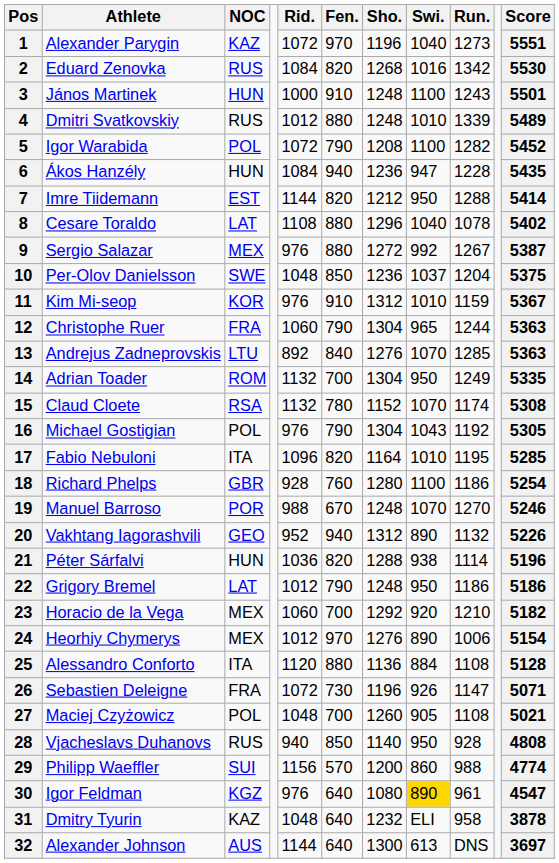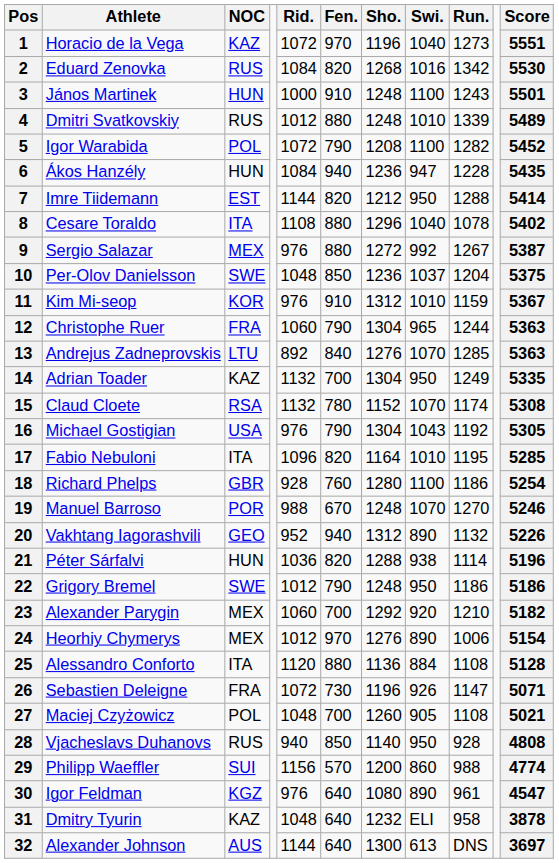 <table class="wikitable">
 <tr>
 <th bgcolor="#efefef">Pos</th>
 <th bgcolor="#efefef">Athlete</th>
 <th bgcolor="#efefef">NOC</th>
 <td rowspan="33"></td>
 <th>Rid.</th>
 <th>Fen.</th>
 <th>Sho.</th>
 <th>Swi.</th>
 <th>Run.</th>
 <td rowspan="33"></td>
 <th bgcolor="#efefef">Score</th>
 </tr>
 <tr>
 <th bgcolor="gold">1</th>
-<td><a href='#'>Alexander Parygin</a></td>
+<td><a href='#'>Horacio de la Vega</a></td>
 <td> <a href='#'>KAZ</a></td>
 <td>1072</td>
 <td>970</td>
 <td>1196</td>
 <td>1040</td>
 <td>1273</td>
 <th>5551</th>
 </tr>
 <tr>
 <th bgcolor="silver">2</th>
 <td><a href='#'>Eduard Zenovka</a></td>
 <td> <a href='#'>RUS</a></td>
 <td>1084</td>
 <td>820</td>
 <td>1268</td>
 <td>1016</td>
 <td>1342</td>
 <th>5530</th>
 </tr>
 <tr>
 <th bgcolor="CC9966">3</th>
 <td><a href='#'>János Martinek</a></td>
 <td>  <a href='#'>HUN</a></td>
 <td>1000</td>
 <td>910</td>
 <td>1248</td>
 <td>1100</td>
 <td>1243</td>
 <th>5501</th>
 </tr>
 <tr>
 <th>4</th>
 <td><a href='#'>Dmitri Svatkovskiy</a></td>
 <td> RUS</td>
 <td>1012</td>
 <td>880</td>
 <td>1248</td>
 <td>1010</td>
 <td>1339</td>
 <th>5489</th>
 </tr>
 <tr>
 <th>5</th>
 <td><a href='#'>Igor Warabida</a></td>
 <td> <a href='#'>POL</a></td>
 <td>1072</td>
 <td>790</td>
 <td>1208</td>
 <td>1100</td>
 <td>1282</td>
 <th>5452</th>
 </tr>
 <tr>
 <th>6</th>
 <td><a href='#'>Ákos Hanzély</a></td>
 <td> HUN</td>
 <td>1084</td>
 <td>940</td>
 <td>1236</td>
 <td>947</td>
 <td>1228</td>
 <th>5435</th>
 </tr>
 <tr>
 <th>7</th>
 <td><a href='#'>Imre Tiidemann</a></td>
 <td> <a href='#'>EST</a></td>
 <td>1144</td>
 <td>820</td>
 <td>1212</td>
 <td>950</td>
 <td>1288</td>
 <th>5414</th>
 </tr>
 <tr>
 <th>8</th>
 <td><a href='#'>Cesare Toraldo</a></td>
-<td> <a href='#'>LAT</a></td>
+<td> <a href='#'>ITA</a></td>
 <td>1108</td>
 <td>880</td>
 <td>1296</td>
 <td>1040</td>
 <td>1078</td>
 <th>5402</th>
 </tr>
 <tr>
 <th>9</th>
 <td><a href='#'>Sergio Salazar</a></td>
 <td> <a href='#'>MEX</a></td>
 <td>976</td>
 <td>880</td>
 <td>1272</td>
 <td>992</td>
 <td>1267</td>
 <th>5387</th>
 </tr>
 <tr>
 <th>10</th>
 <td><a href='#'>Per-Olov Danielsson</a></td>
 <td> <a href='#'>SWE</a></td>
 <td>1048</td>
 <td>850</td>
 <td>1236</td>
 <td>1037</td>
 <td>1204</td>
 <th>5375</th>
 </tr>
 <tr>
 <th>11</th>
 <td><a href='#'>Kim Mi-seop</a></td>
 <td> <a href='#'>KOR</a></td>
 <td>976</td>
 <td>910</td>
 <td>1312</td>
 <td>1010</td>
 <td>1159</td>
 <th>5367</th>
 </tr>
 <tr>
 <th>12</th>
 <td><a href='#'>Christophe Ruer</a></td>
 <td> <a href='#'>FRA</a></td>
 <td>1060</td>
 <td>790</td>
 <td>1304</td>
 <td>965</td>
 <td>1244</td>
 <th>5363</th>
 </tr>
 <tr>
 <th>13</th>
 <td><a href='#'>Andrejus Zadneprovskis</a></td>
 <td> <a href='#'>LTU</a></td>
 <td>892</td>
 <td>840</td>
 <td>1276</td>
 <td>1070</td>
 <td>1285</td>
 <th>5363</th>
 </tr>
 <tr>
 <th>14</th>
 <td><a href='#'>Adrian Toader</a></td>
-<td> <a href='#'>ROM</a></td>
+<td> KAZ</td>
 <td>1132</td>
 <td>700</td>
 <td>1304</td>
 <td>950</td>
 <td>1249</td>
 <th>5335</th>
 </tr>
 <tr>
 <th>15</th>
 <td><a href='#'>Claud Cloete</a></td>
 <td> <a href='#'>RSA</a></td>
 <td>1132</td>
 <td>780</td>
 <td>1152</td>
 <td>1070</td>
 <td>1174</td>
 <th>5308</th>
 </tr>
 <tr>
 <th>16</th>
 <td><a href='#'>Michael Gostigian</a></td>
-<td> POL</td>
+<td> <a href='#'>USA</a></td>
 <td>976</td>
 <td>790</td>
 <td>1304</td>
 <td>1043</td>
 <td>1192</td>
 <th>5305</th>
 </tr>
 <tr>
 <th>17</th>
 <td><a href='#'>Fabio Nebuloni</a></td>
 <td> ITA</td>
 <td>1096</td>
 <td>820</td>
 <td>1164</td>
 <td>1010</td>
 <td>1195</td>
 <th>5285</th>
 </tr>
 <tr>
 <th>18</th>
 <td><a href='#'>Richard Phelps</a></td>
 <td> <a href='#'>GBR</a></td>
 <td>928</td>
 <td>760</td>
 <td>1280</td>
 <td>1100</td>
 <td>1186</td>
 <th>5254</th>
 </tr>
 <tr>
 <th>19</th>
 <td><a href='#'>Manuel Barroso</a></td>
 <td> <a href='#'>POR</a></td>
 <td>988</td>
 <td>670</td>
 <td>1248</td>
 <td>1070</td>
 <td>1270</td>
 <th>5246</th>
 </tr>
 <tr>
 <th>20</th>
 <td><a href='#'>Vakhtang Iagorashvili</a></td>
 <td> <a href='#'>GEO</a></td>
 <td>952</td>
 <td>940</td>
 <td>1312</td>
 <td>890</td>
 <td>1132</td>
 <th>5226</th>
 </tr>
 <tr>
 <th>21</th>
 <td><a href='#'>Péter Sárfalvi</a></td>
 <td> HUN</td>
 <td>1036</td>
 <td>820</td>
 <td>1288</td>
 <td>938</td>
 <td>1114</td>
 <th>5196</th>
 </tr>
 <tr>
 <th>22</th>
 <td><a href='#'>Grigory Bremel</a></td>
-<td> <a href='#'>LAT</a></td>
+<td> <a href='#'>SWE</a></td>
 <td>1012</td>
 <td>790</td>
 <td>1248</td>
 <td>950</td>
 <td>1186</td>
 <th>5186</th>
 </tr>
 <tr>
 <th>23</th>
-<td><a href='#'>Horacio de la Vega</a></td>
+<td><a href='#'>Alexander Parygin</a></td>
 <td> MEX</td>
 <td>1060</td>
 <td>700</td>
 <td>1292</td>
 <td>920</td>
 <td>1210</td>
 <th>5182</th>
 </tr>
 <tr>
 <th>24</th>
 <td><a href='#'>Heorhiy Chymerys</a></td>
 <td> MEX</td>
 <td>1012</td>
 <td>970</td>
 <td>1276</td>
 <td>890</td>
 <td>1006</td>
 <th>5154</th>
 </tr>
 <tr>
 <th>25</th>
 <td><a href='#'>Alessandro Conforto</a></td>
 <td> ITA</td>
 <td>1120</td>
 <td>880</td>
 <td>1136</td>
 <td>884</td>
 <td>1108</td>
 <th>5128</th>
 </tr>
 <tr>
 <th>26</th>
 <td><a href='#'>Sebastien Deleigne</a></td>
 <td> FRA</td>
 <td>1072</td>
 <td>730</td>
 <td>1196</td>
 <td>926</td>
 <td>1147</td>
 <th>5071</th>
 </tr>
 <tr>
 <th>27</th>
 <td><a href='#'>Maciej Czyżowicz</a></td>
 <td> POL</td>
 <td>1048</td>
 <td>700</td>
 <td>1260</td>
 <td>905</td>
 <td>1108</td>
 <th>5021</th>
 </tr>
 <tr>
 <th>28</th>
 <td><a href='#'>Vjacheslavs Duhanovs</a></td>
 <td> RUS</td>
 <td>940</td>
 <td>850</td>
 <td>1140</td>
 <td>950</td>
 <td>928</td>
 <th>4808</th>
 </tr>
 <tr>
 <th>29</th>
 <td><a href='#'>Philipp Waeffler</a></td>
 <td> <a href='#'>SUI</a></td>
 <td>1156</td>
 <td>570</td>
 <td>1200</td>
 <td>860</td>
 <td>988</td>
 <th>4774</th>
 </tr>
 <tr>
 <th>30</th>
 <td><a href='#'>Igor Feldman</a></td>
 <td> <a href='#'>KGZ</a></td>
 <td>976</td>
 <td>640</td>
 <td>1080</td>
-<td style="background: gold;">890</td>
+<td>890</td>
 <td>961</td>
 <th>4547</th>
 </tr>
 <tr>
 <th>31</th>
 <td><a href='#'>Dmitry Tyurin</a></td>
 <td> KAZ</td>
 <td>1048</td>
 <td>640</td>
 <td>1232</td>
 <td>ELI</td>
 <td>958</td>
 <th>3878</th>
 </tr>
 <tr>
 <th>32</th>
 <td><a href='#'>Alexander Johnson</a></td>
 <td>  <a href='#'>AUS</a></td>
 <td>1144</td>
 <td>640</td>
 <td>1300</td>
 <td>613</td>
 <td>DNS</td>
 <th>3697</th>
 </tr>
 </table>
